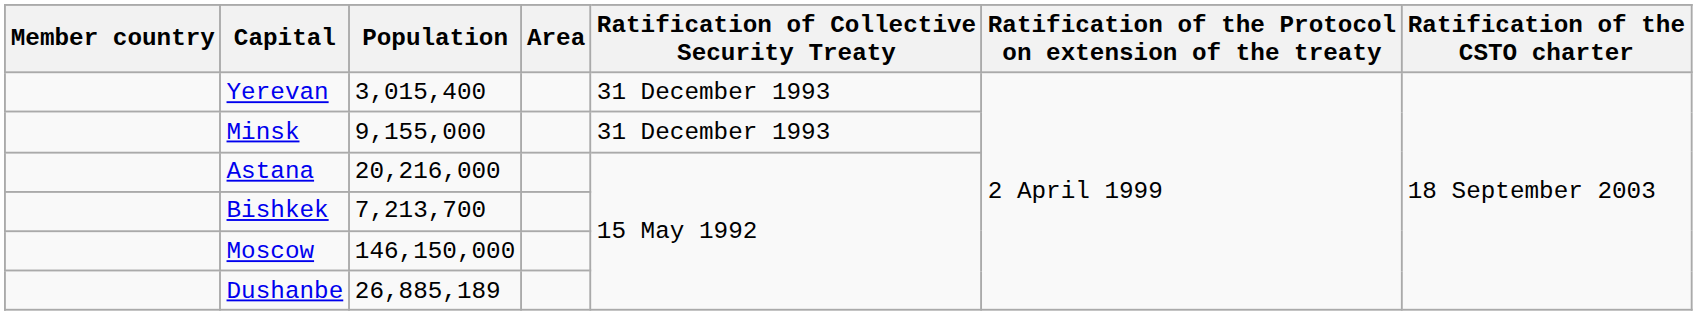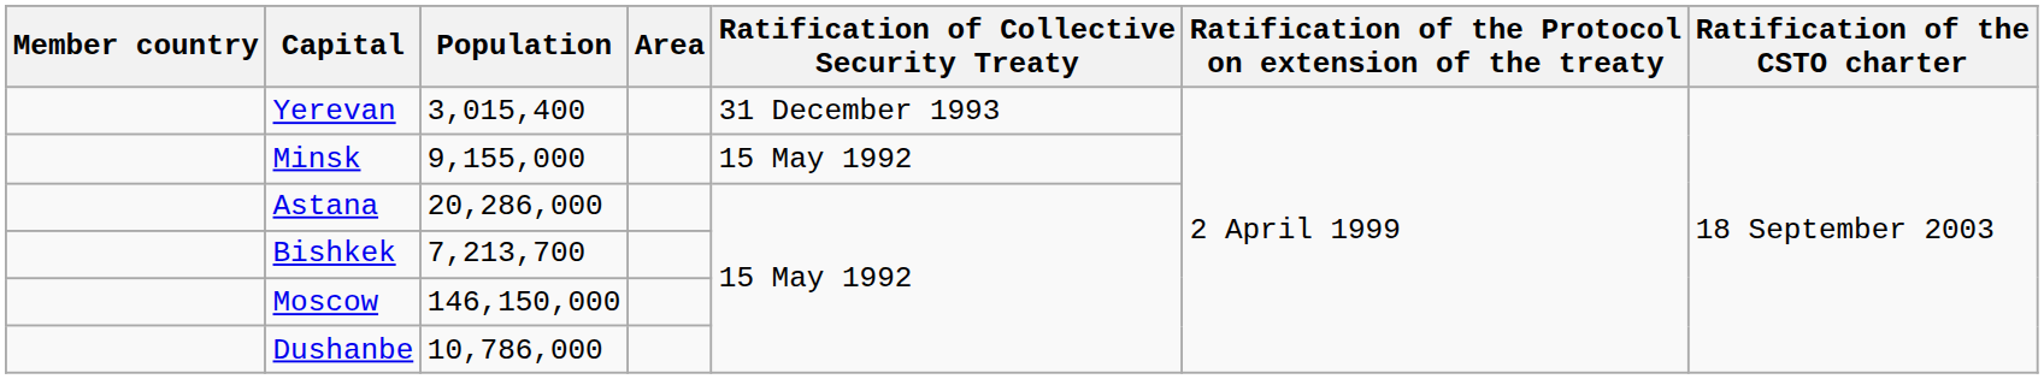 <table class="wikitable sortable">
 <tr>
 <th class="unsortable">Member country</th>
 <th>Capital</th>
 <th>Population</th>
 <th>Area</th>
 <th>Ratification of Collective<br>Security Treaty</th>
 <th>Ratification of the Protocol<br>on extension of the treaty</th>
 <th>Ratification of the<br>CSTO charter</th>
 </tr>
 <tr>
 <td></td>
 <td><a href='#'>Yerevan</a></td>
 <td>3,015,400</td>
 <td style=text-align:right></td>
 <td>31 December 1993</td>
 <td rowspan="6">2 April 1999</td>
 <td rowspan="6">18 September 2003</td>
 </tr>
 <tr>
 <td></td>
 <td><a href='#'>Minsk</a></td>
 <td>9,155,000</td>
 <td style=text-align:right></td>
-<td>31 December 1993</td>
+<td>15 May 1992</td>
 </tr>
 <tr>
 <td></td>
 <td><a href='#'>Astana</a></td>
-<td>20,216,000</td>
+<td>20,286,000</td>
 <td style=text-align:right></td>
 <td rowspan="4">15 May 1992</td>
 </tr>
 <tr>
 <td></td>
 <td><a href='#'>Bishkek</a></td>
 <td>7,213,700</td>
 <td style=text-align:right></td>
 </tr>
 <tr>
 <td></td>
 <td><a href='#'>Moscow</a></td>
 <td>146,150,000</td>
 <td style=text-align:right></td>
 </tr>
 <tr>
 <td></td>
 <td><a href='#'>Dushanbe</a></td>
-<td>26,885,189</td>
+<td>10,786,000</td>
 <td style=text-align:right></td>
 </tr>
 </table>
